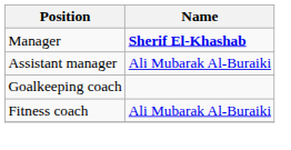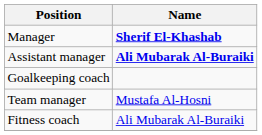 <table class="wikitable">
 <tr>
 <th>Position</th>
 <th>Name</th>
 </tr>
 <tr>
 <td>Manager</td>
 <td><strong> <a href='#'>Sherif El-Khashab</a></strong></td>
 </tr>
 <tr>
 <td>Assistant manager</td>
-<td> <a href='#'>Ali Mubarak Al-Buraiki</a></td>
+<td><strong> <a href='#'>Ali Mubarak Al-Buraiki</a></strong></td>
 </tr>
 <tr>
 <td>Goalkeeping coach</td>
 <td></td>
+</tr>
+<tr>
+<td>Team manager</td>
+<td> <a href='#'>Mustafa Al-Hosni</a></td>
 </tr>
 <tr>
 <td>Fitness coach</td>
 <td> <a href='#'>Ali Mubarak Al-Buraiki</a></td>
 </tr>
 <tr>
 </tr>
 </table>
